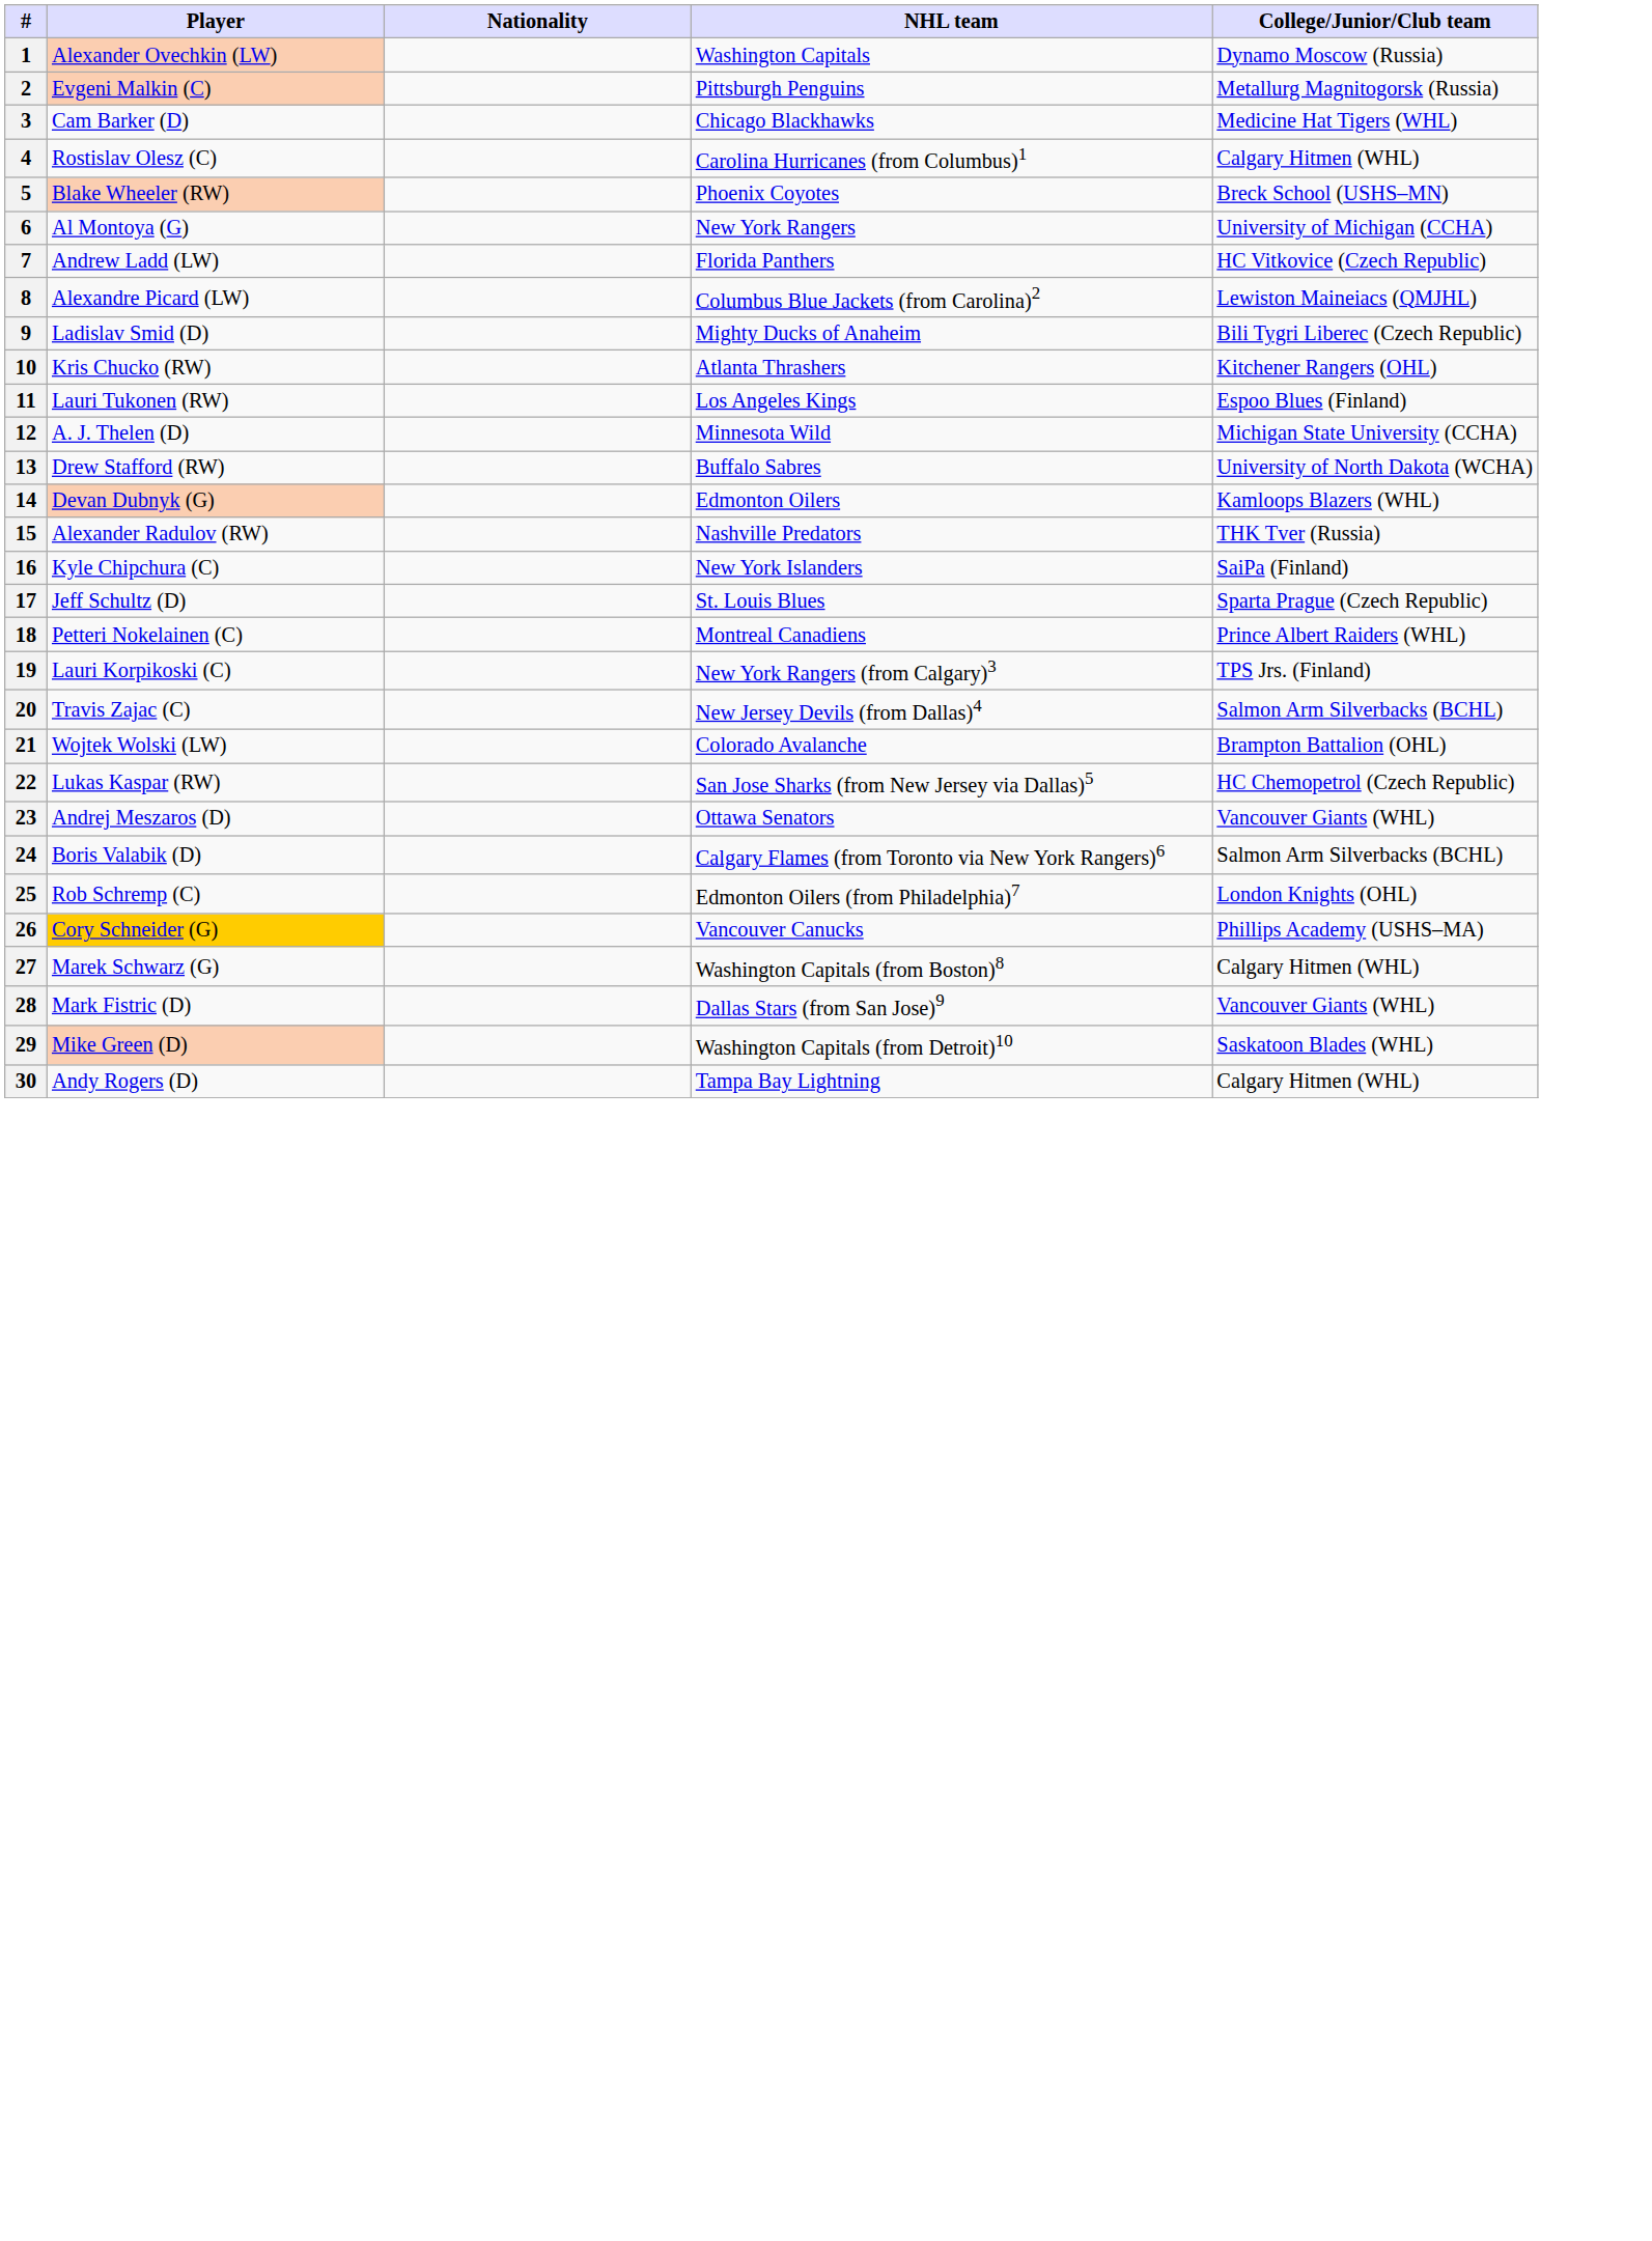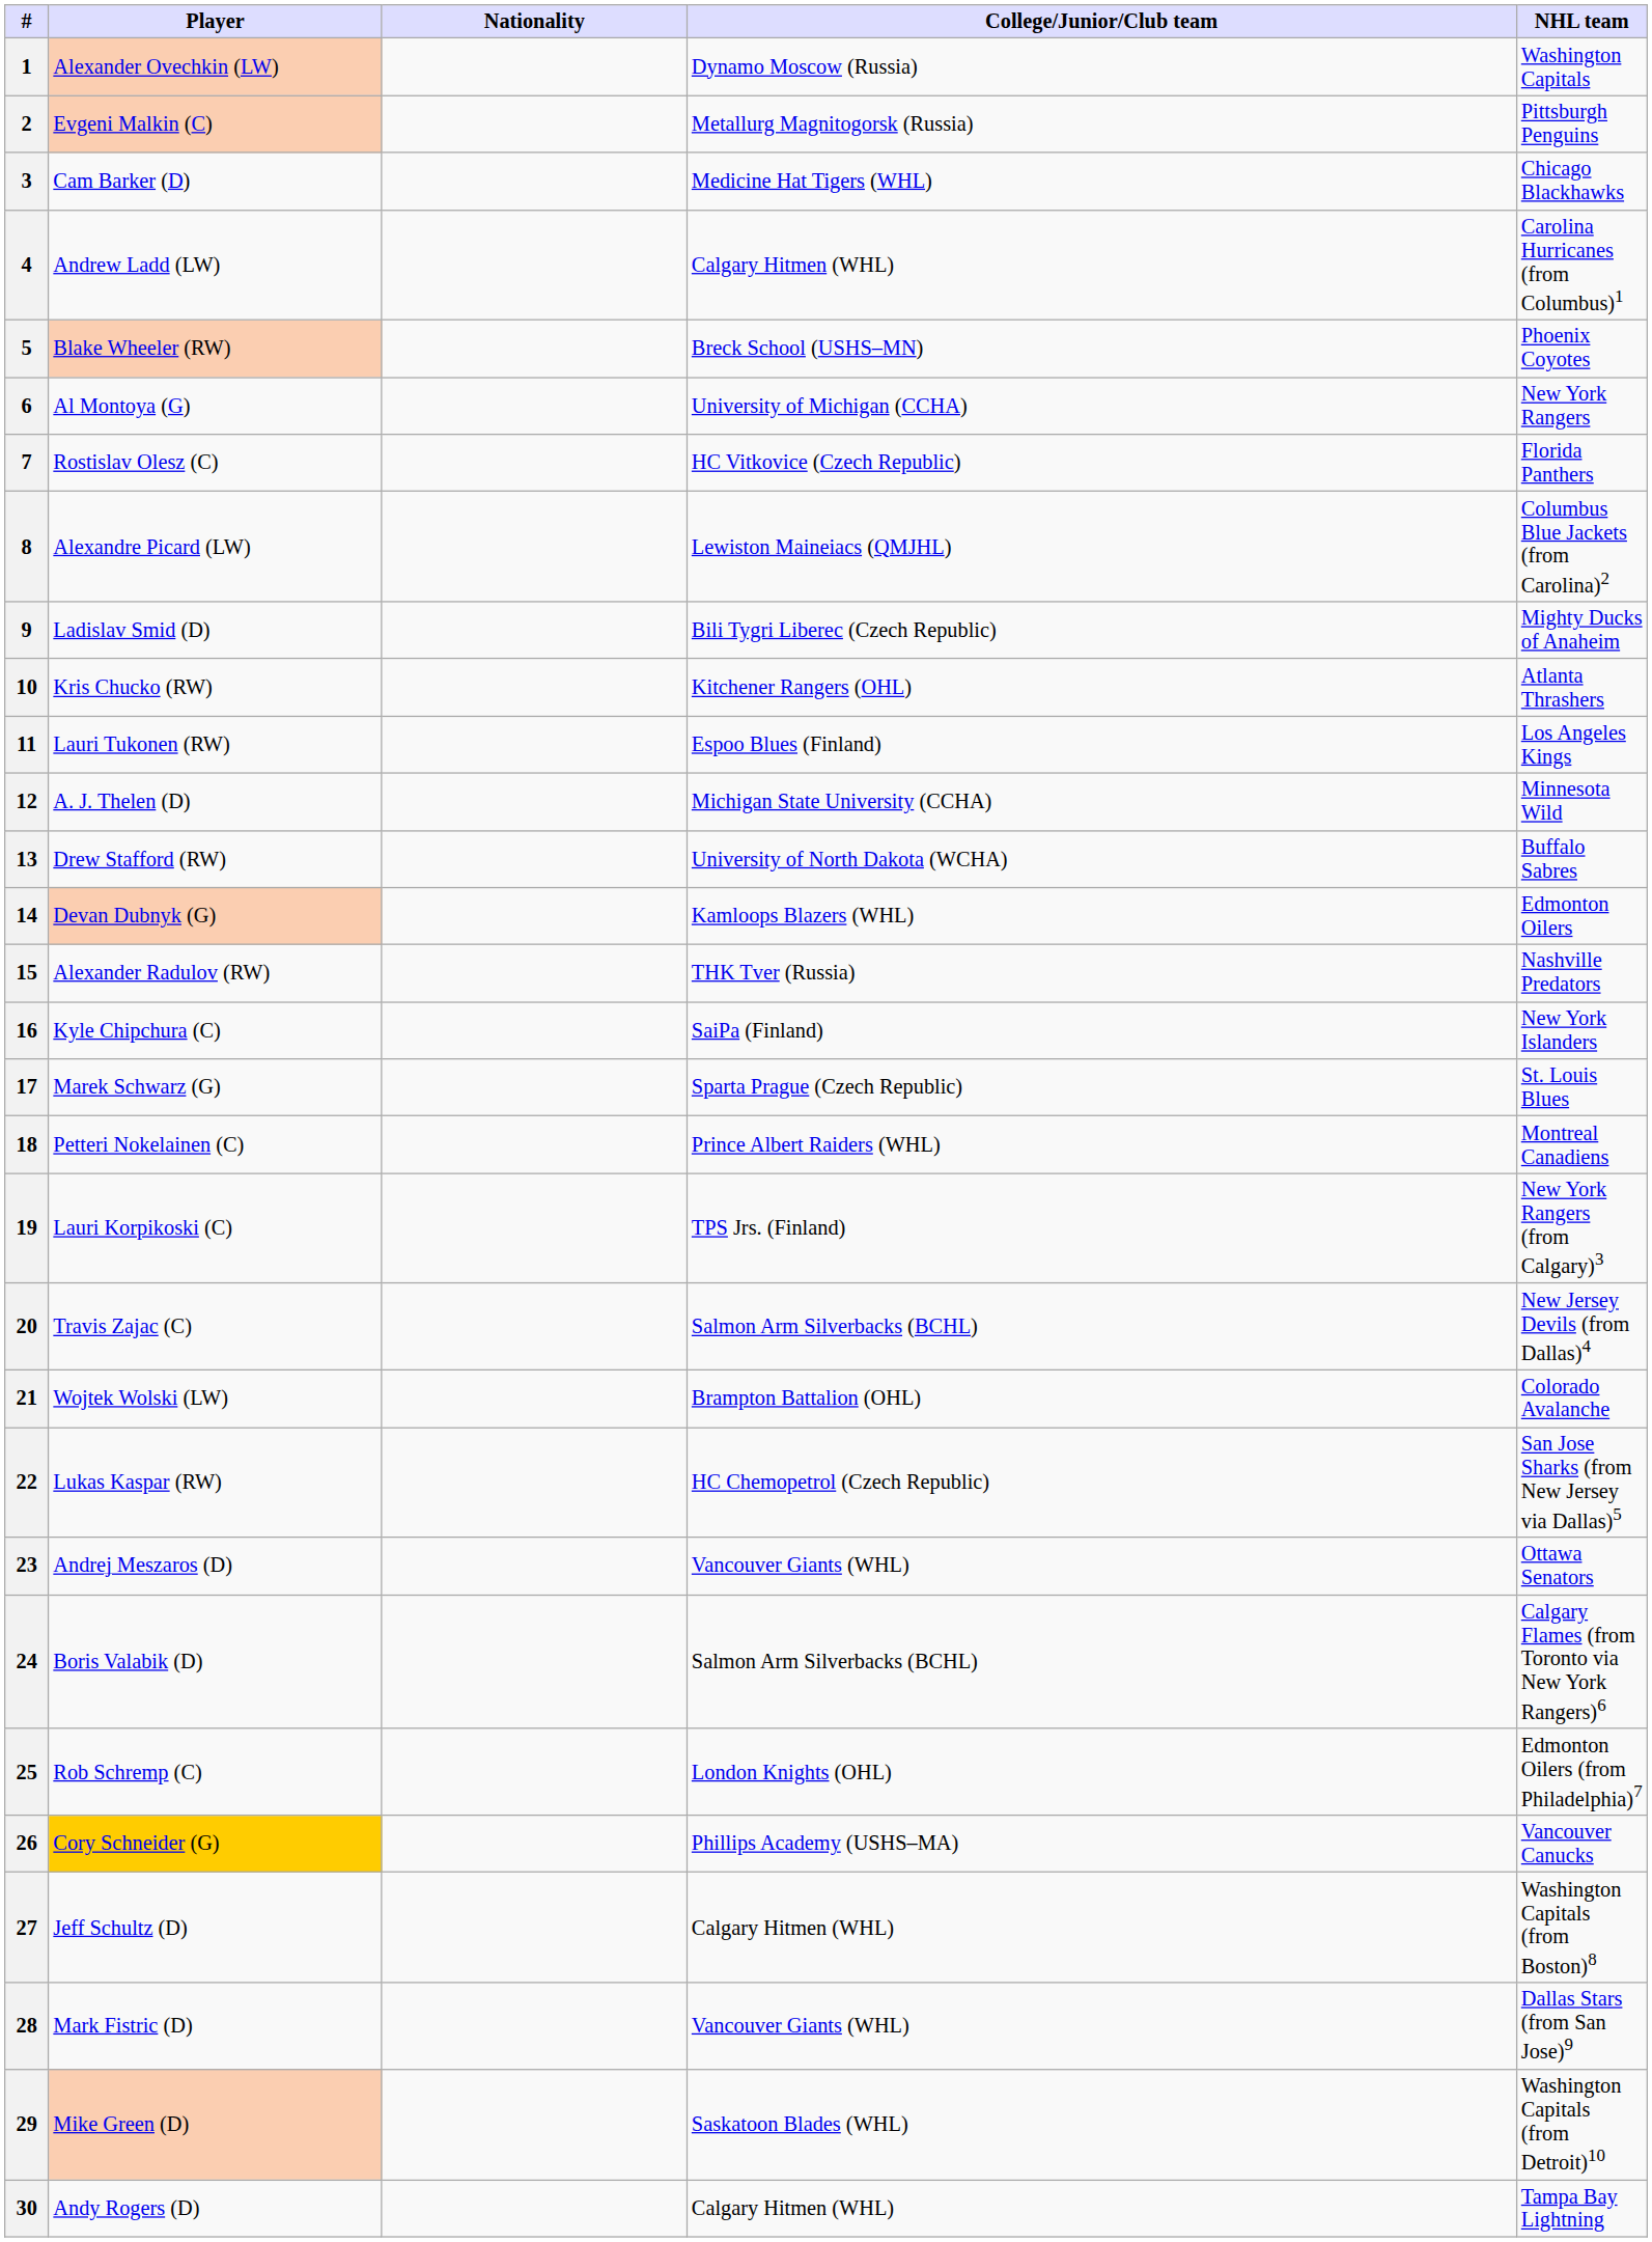 <table class="wikitable">
 <tr>
 <th style="background:#ddf; width:2.75%;">#</th>
 <th style="background:#ddf; width:22.0%;">Player</th>
 <th style="background:#ddf; width:20.0%;">Nationality</th>
+<th style="background:#ddf; width:100.0%;">College/Junior/Club team</th>
 <th style="background:#ddf; width:34.0%;">NHL team</th>
-<th style="background:#ddf; width:100.0%;">College/Junior/Club team</th>
 </tr>
 <tr>
 <th>1</th>
 <td bgcolor="#FBCEB1"><a href='#'>Alexander Ovechkin</a> (<a href='#'>LW</a>)</td>
 <td></td>
+<td><a href='#'>Dynamo Moscow</a> (Russia)</td>
 <td><a href='#'>Washington Capitals</a></td>
-<td><a href='#'>Dynamo Moscow</a> (Russia)</td>
 </tr>
 <tr>
 <th>2</th>
 <td bgcolor="#FBCEB1"><a href='#'>Evgeni Malkin</a> (<a href='#'>C</a>)</td>
 <td></td>
+<td><a href='#'>Metallurg Magnitogorsk</a> (Russia)</td>
 <td><a href='#'>Pittsburgh Penguins</a></td>
-<td><a href='#'>Metallurg Magnitogorsk</a> (Russia)</td>
 </tr>
 <tr>
 <th>3</th>
 <td><a href='#'>Cam Barker</a> (<a href='#'>D</a>)</td>
 <td></td>
+<td><a href='#'>Medicine Hat Tigers</a> (<a href='#'>WHL</a>)</td>
 <td><a href='#'>Chicago Blackhawks</a></td>
-<td><a href='#'>Medicine Hat Tigers</a> (<a href='#'>WHL</a>)</td>
 </tr>
 <tr>
 <th>4</th>
-<td><a href='#'>Rostislav Olesz</a> (C)</td>
+<td><a href='#'>Andrew Ladd</a> (LW)</td>
 <td></td>
+<td><a href='#'>Calgary Hitmen</a> (WHL)</td>
 <td><a href='#'>Carolina Hurricanes</a> (from Columbus)<sup>1</sup></td>
-<td><a href='#'>Calgary Hitmen</a> (WHL)</td>
 </tr>
 <tr>
 <th>5</th>
 <td bgcolor="#FBCEB1"><a href='#'>Blake Wheeler</a> (RW)</td>
 <td></td>
+<td><a href='#'>Breck School</a> (<a href='#'>USHS–MN</a>)</td>
 <td><a href='#'>Phoenix Coyotes</a></td>
-<td><a href='#'>Breck School</a> (<a href='#'>USHS–MN</a>)</td>
 </tr>
 <tr>
 <th>6</th>
 <td><a href='#'>Al Montoya</a> (<a href='#'>G</a>)</td>
 <td></td>
+<td><a href='#'>University of Michigan</a> (<a href='#'>CCHA</a>)</td>
 <td><a href='#'>New York Rangers</a></td>
-<td><a href='#'>University of Michigan</a> (<a href='#'>CCHA</a>)</td>
 </tr>
 <tr>
 <th>7</th>
-<td><a href='#'>Andrew Ladd</a> (LW)</td>
+<td><a href='#'>Rostislav Olesz</a> (C)</td>
 <td></td>
+<td><a href='#'>HC Vitkovice</a> (<a href='#'>Czech Republic</a>)</td>
 <td><a href='#'>Florida Panthers</a></td>
-<td><a href='#'>HC Vitkovice</a> (<a href='#'>Czech Republic</a>)</td>
 </tr>
 <tr>
 <th>8</th>
 <td><a href='#'>Alexandre Picard</a> (LW)</td>
 <td></td>
+<td><a href='#'>Lewiston Maineiacs</a> (<a href='#'>QMJHL</a>)</td>
 <td><a href='#'>Columbus Blue Jackets</a> (from Carolina)<sup>2</sup></td>
-<td><a href='#'>Lewiston Maineiacs</a> (<a href='#'>QMJHL</a>)</td>
 </tr>
 <tr>
 <th>9</th>
 <td><a href='#'>Ladislav Smid</a> (D)</td>
 <td></td>
+<td><a href='#'>Bili Tygri Liberec</a> (Czech Republic)</td>
 <td><a href='#'>Mighty Ducks of Anaheim</a></td>
-<td><a href='#'>Bili Tygri Liberec</a> (Czech Republic)</td>
 </tr>
 <tr>
 <th>10</th>
 <td><a href='#'>Kris Chucko</a> (RW)</td>
 <td></td>
+<td><a href='#'>Kitchener Rangers</a> (<a href='#'>OHL</a>)</td>
 <td><a href='#'>Atlanta Thrashers</a></td>
-<td><a href='#'>Kitchener Rangers</a> (<a href='#'>OHL</a>)</td>
 </tr>
 <tr>
 <th>11</th>
 <td><a href='#'>Lauri Tukonen</a> (RW)</td>
 <td></td>
+<td><a href='#'>Espoo Blues</a> (Finland)</td>
 <td><a href='#'>Los Angeles Kings</a></td>
-<td><a href='#'>Espoo Blues</a> (Finland)</td>
 </tr>
 <tr>
 <th>12</th>
 <td><a href='#'>A. J. Thelen</a> (D)</td>
 <td></td>
+<td><a href='#'>Michigan State University</a> (CCHA)</td>
 <td><a href='#'>Minnesota Wild</a></td>
-<td><a href='#'>Michigan State University</a> (CCHA)</td>
 </tr>
 <tr>
 <th>13</th>
 <td><a href='#'>Drew Stafford</a> (RW)</td>
 <td></td>
+<td><a href='#'>University of North Dakota</a> (WCHA)</td>
 <td><a href='#'>Buffalo Sabres</a></td>
-<td><a href='#'>University of North Dakota</a> (WCHA)</td>
 </tr>
 <tr>
 <th>14</th>
 <td bgcolor="#FBCEB1"><a href='#'>Devan Dubnyk</a> (G)</td>
 <td></td>
+<td><a href='#'>Kamloops Blazers</a> (WHL)</td>
 <td><a href='#'>Edmonton Oilers</a></td>
-<td><a href='#'>Kamloops Blazers</a> (WHL)</td>
 </tr>
 <tr>
 <th>15</th>
 <td><a href='#'>Alexander Radulov</a> (RW)</td>
 <td></td>
+<td><a href='#'>THK Tver</a> (Russia)</td>
 <td><a href='#'>Nashville Predators</a></td>
-<td><a href='#'>THK Tver</a> (Russia)</td>
 </tr>
 <tr>
 <th>16</th>
 <td><a href='#'>Kyle Chipchura</a> (C)</td>
 <td></td>
+<td><a href='#'>SaiPa</a> (Finland)</td>
 <td><a href='#'>New York Islanders</a></td>
-<td><a href='#'>SaiPa</a> (Finland)</td>
 </tr>
 <tr>
 <th>17</th>
-<td><a href='#'>Jeff Schultz</a> (D)</td>
+<td><a href='#'>Marek Schwarz</a> (G)</td>
 <td></td>
+<td><a href='#'>Sparta Prague</a> (Czech Republic)</td>
 <td><a href='#'>St. Louis Blues</a></td>
-<td><a href='#'>Sparta Prague</a> (Czech Republic)</td>
 </tr>
 <tr>
 <th>18</th>
 <td><a href='#'>Petteri Nokelainen</a> (C)</td>
 <td></td>
+<td><a href='#'>Prince Albert Raiders</a> (WHL)</td>
 <td><a href='#'>Montreal Canadiens</a></td>
-<td><a href='#'>Prince Albert Raiders</a> (WHL)</td>
 </tr>
 <tr>
 <th>19</th>
 <td><a href='#'>Lauri Korpikoski</a> (C)</td>
 <td></td>
+<td><a href='#'>TPS</a> Jrs. (Finland)</td>
 <td><a href='#'>New York Rangers</a> (from Calgary)<sup>3</sup></td>
-<td><a href='#'>TPS</a> Jrs. (Finland)</td>
 </tr>
 <tr>
 <th>20</th>
 <td><a href='#'>Travis Zajac</a> (C)</td>
 <td></td>
+<td><a href='#'>Salmon Arm Silverbacks</a> (<a href='#'>BCHL</a>)</td>
 <td><a href='#'>New Jersey Devils</a> (from Dallas)<sup>4</sup></td>
-<td><a href='#'>Salmon Arm Silverbacks</a> (<a href='#'>BCHL</a>)</td>
 </tr>
 <tr>
 <th>21</th>
 <td><a href='#'>Wojtek Wolski</a> (LW)</td>
 <td></td>
+<td><a href='#'>Brampton Battalion</a> (OHL)</td>
 <td><a href='#'>Colorado Avalanche</a></td>
-<td><a href='#'>Brampton Battalion</a> (OHL)</td>
 </tr>
 <tr>
 <th>22</th>
 <td><a href='#'>Lukas Kaspar</a> (RW)</td>
 <td></td>
+<td><a href='#'>HC Chemopetrol</a> (Czech Republic)</td>
 <td><a href='#'>San Jose Sharks</a> (from New Jersey via Dallas)<sup>5</sup></td>
-<td><a href='#'>HC Chemopetrol</a> (Czech Republic)</td>
 </tr>
 <tr>
 <th>23</th>
 <td><a href='#'>Andrej Meszaros</a> (D)</td>
 <td></td>
+<td><a href='#'>Vancouver Giants</a> (WHL)</td>
 <td><a href='#'>Ottawa Senators</a></td>
-<td><a href='#'>Vancouver Giants</a> (WHL)</td>
 </tr>
 <tr>
 <th>24</th>
 <td><a href='#'>Boris Valabik</a> (D)</td>
 <td></td>
+<td>Salmon Arm Silverbacks (BCHL)</td>
 <td><a href='#'>Calgary Flames</a> (from Toronto via New York Rangers)<sup>6</sup></td>
-<td>Salmon Arm Silverbacks (BCHL)</td>
 </tr>
 <tr>
 <th>25</th>
 <td><a href='#'>Rob Schremp</a> (C)</td>
 <td></td>
+<td><a href='#'>London Knights</a> (OHL)</td>
 <td>Edmonton Oilers (from Philadelphia)<sup>7</sup></td>
-<td><a href='#'>London Knights</a> (OHL)</td>
 </tr>
 <tr>
 <th>26</th>
 <td bgcolor="#FFCC00"><a href='#'>Cory Schneider</a> (G)</td>
 <td></td>
+<td><a href='#'>Phillips Academy</a> (USHS–MA)</td>
 <td><a href='#'>Vancouver Canucks</a></td>
-<td><a href='#'>Phillips Academy</a> (USHS–MA)</td>
 </tr>
 <tr>
 <th>27</th>
-<td><a href='#'>Marek Schwarz</a> (G)</td>
+<td><a href='#'>Jeff Schultz</a> (D)</td>
 <td></td>
+<td>Calgary Hitmen (WHL)</td>
 <td>Washington Capitals (from Boston)<sup>8</sup></td>
-<td>Calgary Hitmen (WHL)</td>
 </tr>
 <tr>
 <th>28</th>
 <td><a href='#'>Mark Fistric</a> (D)</td>
 <td></td>
+<td><a href='#'>Vancouver Giants</a> (WHL)</td>
 <td><a href='#'>Dallas Stars</a> (from San Jose)<sup>9</sup></td>
-<td><a href='#'>Vancouver Giants</a> (WHL)</td>
 </tr>
 <tr>
 <th>29</th>
 <td bgcolor="#FBCEB1"><a href='#'>Mike Green</a> (D)</td>
 <td></td>
+<td><a href='#'>Saskatoon Blades</a> (WHL)</td>
 <td>Washington Capitals (from Detroit)<sup>10</sup></td>
-<td><a href='#'>Saskatoon Blades</a> (WHL)</td>
 </tr>
 <tr>
 <th>30</th>
 <td><a href='#'>Andy Rogers</a> (D)</td>
 <td></td>
+<td>Calgary Hitmen (WHL)</td>
 <td><a href='#'>Tampa Bay Lightning</a></td>
-<td>Calgary Hitmen (WHL)</td>
 </tr>
 </table>
